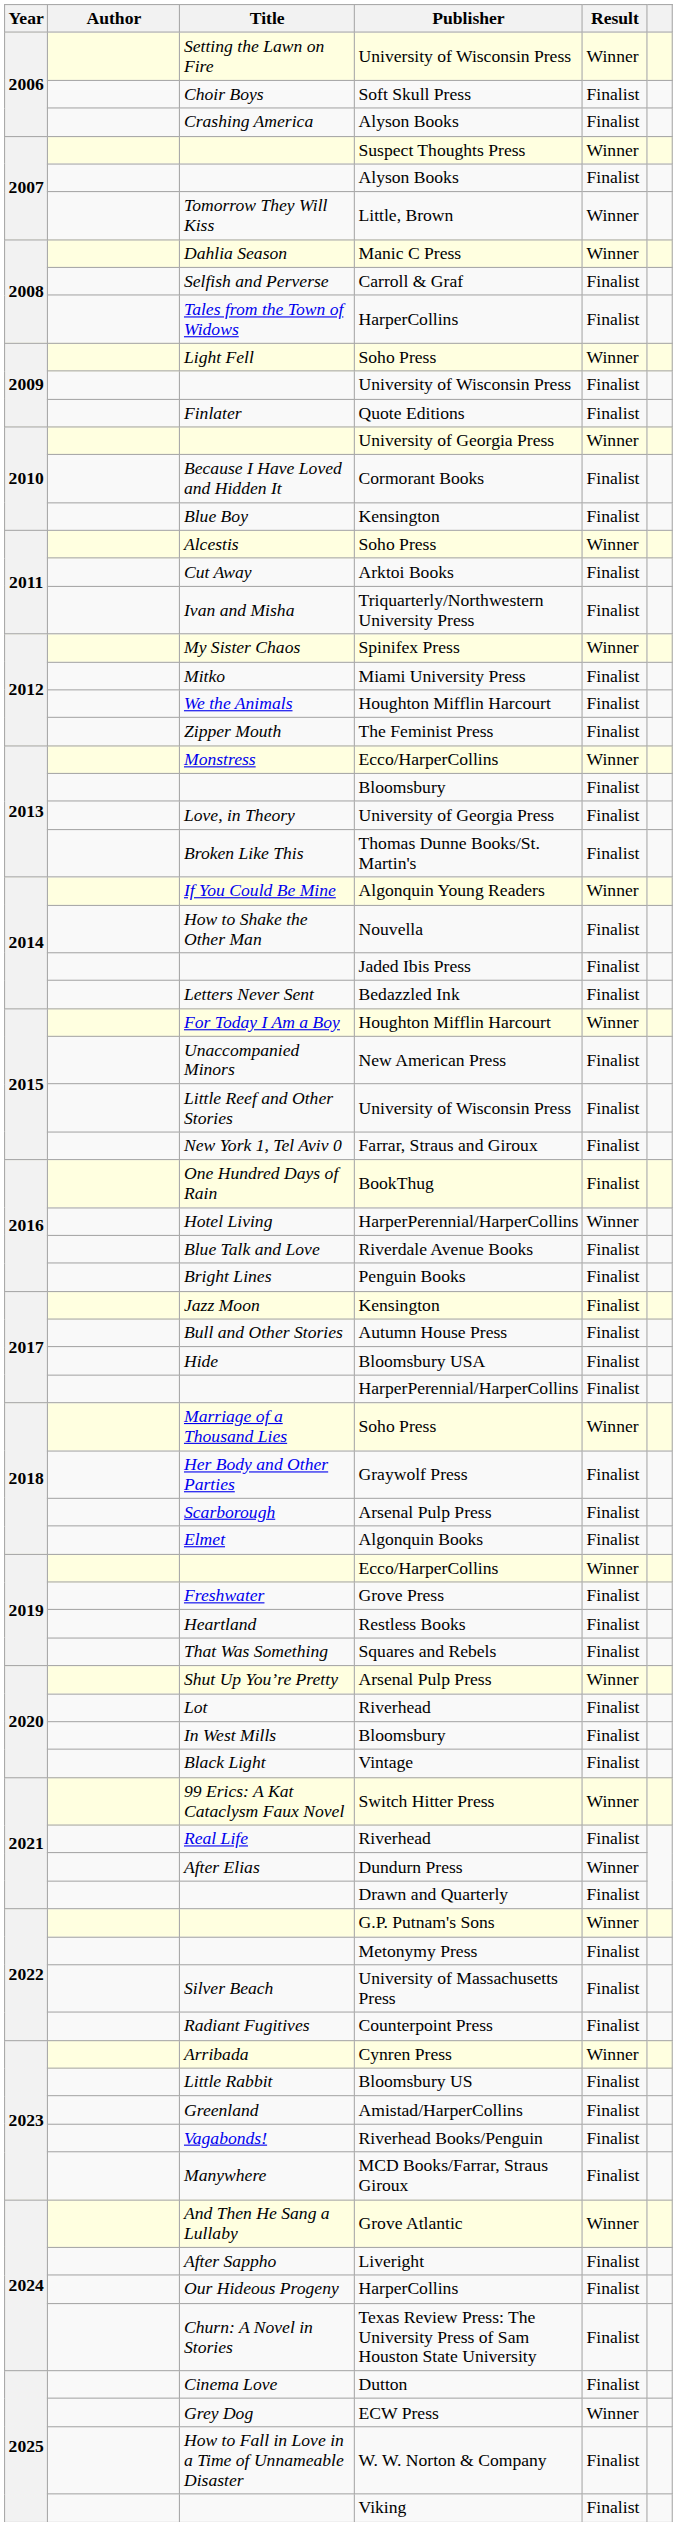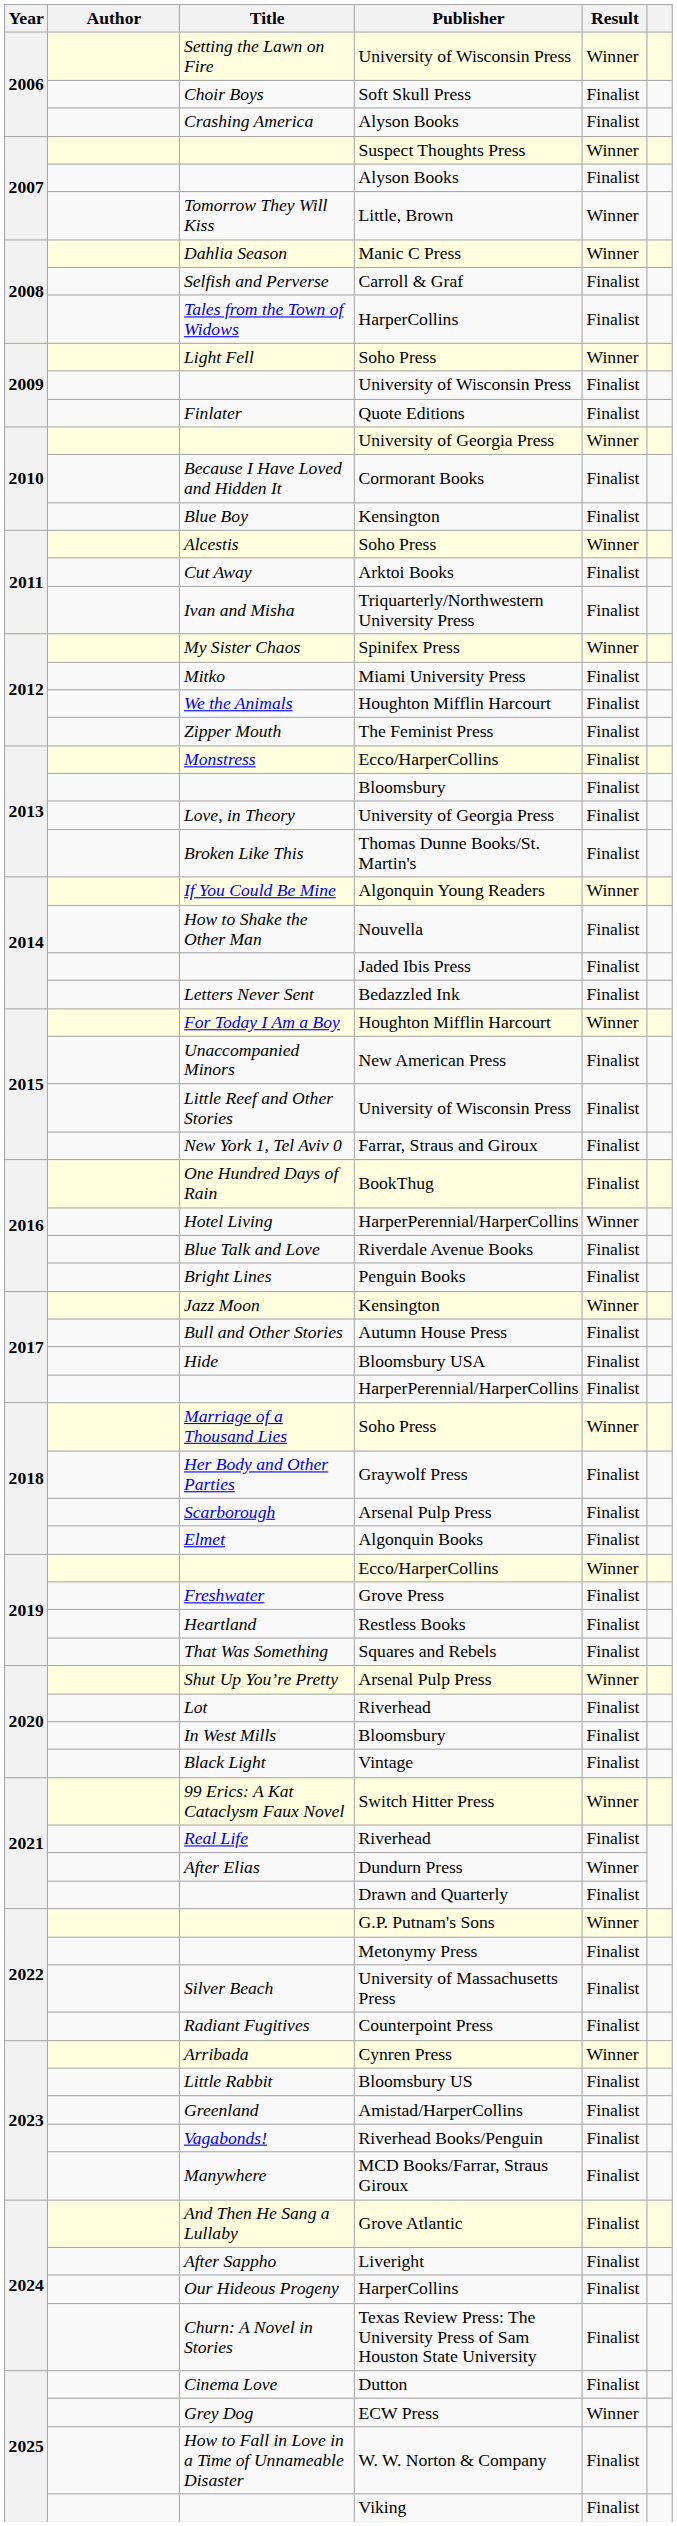 <table class="wikitable sortable mw-collapsible">
 <tr>
 <th scope="col" width="5%">Year</th>
 <th scope="col" width="25%">Author</th>
 <th scope="col" width="30%">Title</th>
 <th scope="col" width="25%">Publisher</th>
 <th scope="col" width="10%">Result</th>
 <th scope="col" width="5%"></th>
 </tr>
 <tr style=background:lightyellow>
 <th rowspan="3">2006</th>
 <td></td>
 <td><em>Setting the Lawn on Fire</em></td>
 <td>University of Wisconsin Press</td>
 <td>Winner</td>
 <td></td>
 </tr>
 <tr>
 <td></td>
 <td><em>Choir Boys</em></td>
 <td>Soft Skull Press</td>
 <td>Finalist</td>
 <td></td>
 </tr>
 <tr>
 <td></td>
 <td><em>Crashing America</em></td>
 <td>Alyson Books</td>
 <td>Finalist</td>
 <td></td>
 </tr>
 <tr style=background:lightyellow>
 <th rowspan="3">2007</th>
 <td></td>
 <td><em></em></td>
 <td>Suspect Thoughts Press</td>
 <td>Winner</td>
 <td></td>
 </tr>
 <tr>
 <td></td>
 <td><em></em></td>
 <td>Alyson Books</td>
 <td>Finalist</td>
 <td></td>
 </tr>
 <tr>
 <td></td>
 <td><em>Tomorrow They Will Kiss</em></td>
 <td>Little, Brown</td>
 <td>Winner</td>
 <td></td>
 </tr>
 <tr style=background:lightyellow>
 <th rowspan="3">2008</th>
 <td></td>
 <td><em>Dahlia Season</em></td>
 <td>Manic C Press</td>
 <td>Winner</td>
 <td></td>
 </tr>
 <tr>
 <td></td>
 <td><em>Selfish and Perverse</em></td>
 <td>Carroll & Graf</td>
 <td>Finalist</td>
 <td></td>
 </tr>
 <tr>
 <td></td>
 <td><em><a href='#'>Tales from the Town of Widows</a></em></td>
 <td>HarperCollins</td>
 <td>Finalist</td>
 <td></td>
 </tr>
 <tr style=background:lightyellow>
 <th rowspan="3">2009</th>
 <td></td>
 <td><em>Light Fell</em></td>
 <td>Soho Press</td>
 <td>Winner</td>
 <td></td>
 </tr>
 <tr>
 <td></td>
 <td><em></em></td>
 <td>University of Wisconsin Press</td>
 <td>Finalist</td>
 <td></td>
 </tr>
 <tr>
 <td></td>
 <td><em>Finlater</em></td>
 <td>Quote Editions</td>
 <td>Finalist</td>
 <td></td>
 </tr>
 <tr style=background:lightyellow>
 <th rowspan="3">2010</th>
 <td></td>
 <td><em></em></td>
 <td>University of Georgia Press</td>
 <td>Winner</td>
 <td></td>
 </tr>
 <tr>
 <td></td>
 <td><em>Because I Have Loved and Hidden It</em></td>
 <td>Cormorant Books</td>
 <td>Finalist</td>
 <td></td>
 </tr>
 <tr>
 <td></td>
 <td><em>Blue Boy</em></td>
 <td>Kensington</td>
 <td>Finalist</td>
 <td></td>
 </tr>
 <tr style=background:lightyellow>
 <th rowspan="3">2011</th>
 <td></td>
 <td><em>Alcestis</em></td>
 <td>Soho Press</td>
 <td>Winner</td>
 <td></td>
 </tr>
 <tr>
 <td></td>
 <td><em>Cut Away</em></td>
 <td>Arktoi Books</td>
 <td>Finalist</td>
 <td></td>
 </tr>
 <tr>
 <td></td>
 <td><em>Ivan and Misha</em></td>
 <td>Triquarterly/Northwestern University Press</td>
 <td>Finalist</td>
 <td></td>
 </tr>
 <tr style=background:lightyellow>
 <th rowspan="4">2012</th>
 <td></td>
 <td><em>My Sister Chaos</em></td>
 <td>Spinifex Press</td>
 <td>Winner</td>
 <td></td>
 </tr>
 <tr>
 <td></td>
 <td><em>Mitko</em></td>
 <td>Miami University Press</td>
 <td>Finalist</td>
 <td></td>
 </tr>
 <tr>
 <td></td>
 <td><em><a href='#'>We the Animals</a></em></td>
 <td>Houghton Mifflin Harcourt</td>
 <td>Finalist</td>
 <td></td>
 </tr>
 <tr>
 <td></td>
 <td><em>Zipper Mouth</em></td>
 <td>The Feminist Press</td>
 <td>Finalist</td>
 <td></td>
 </tr>
 <tr style=background:lightyellow>
 <th rowspan="4">2013</th>
 <td></td>
 <td><a href='#'><em>Monstress</em></a></td>
 <td>Ecco/HarperCollins</td>
-<td>Winner</td>
+<td>Finalist</td>
 <td></td>
 </tr>
 <tr>
 <td></td>
 <td><em></em></td>
 <td>Bloomsbury</td>
 <td>Finalist</td>
 <td></td>
 </tr>
 <tr>
 <td></td>
 <td><em>Love, in Theory</em></td>
 <td>University of Georgia Press</td>
 <td>Finalist</td>
 <td></td>
 </tr>
 <tr>
 <td></td>
 <td><em>Broken Like This</em></td>
 <td>Thomas Dunne Books/St. Martin's</td>
 <td>Finalist</td>
 <td></td>
 </tr>
 <tr style=background:lightyellow>
 <th rowspan="4">2014</th>
 <td></td>
 <td><em><a href='#'>If You Could Be Mine</a></em></td>
 <td>Algonquin Young Readers</td>
 <td>Winner</td>
 <td></td>
 </tr>
 <tr>
 <td></td>
 <td><em>How to Shake the Other Man</em></td>
 <td>Nouvella</td>
 <td>Finalist</td>
 <td></td>
 </tr>
 <tr>
 <td></td>
 <td><em></em></td>
 <td>Jaded Ibis Press</td>
 <td>Finalist</td>
 <td></td>
 </tr>
 <tr>
 <td></td>
 <td><em>Letters Never Sent</em></td>
 <td>Bedazzled Ink</td>
 <td>Finalist</td>
 <td></td>
 </tr>
 <tr style=background:lightyellow>
 <th rowspan="4">2015</th>
 <td></td>
 <td><em><a href='#'>For Today I Am a Boy</a></em></td>
 <td>Houghton Mifflin Harcourt</td>
 <td>Winner</td>
 <td></td>
 </tr>
 <tr>
 <td></td>
 <td><em>Unaccompanied Minors</em></td>
 <td>New American Press</td>
 <td>Finalist</td>
 <td></td>
 </tr>
 <tr>
 <td></td>
 <td><em>Little Reef and Other Stories</em></td>
 <td>University of Wisconsin Press</td>
 <td>Finalist</td>
 <td></td>
 </tr>
 <tr>
 <td></td>
 <td><em>New York 1, Tel Aviv 0</em></td>
 <td>Farrar, Straus and Giroux</td>
 <td>Finalist</td>
 <td></td>
 </tr>
 <tr style=background:lightyellow>
 <th rowspan="4">2016</th>
 <td></td>
 <td><em>One Hundred Days of Rain</em></td>
 <td>BookThug</td>
 <td>Finalist</td>
 <td></td>
 </tr>
 <tr>
 <td></td>
 <td><em>Hotel Living</em></td>
 <td>HarperPerennial/HarperCollins</td>
 <td>Winner</td>
 <td></td>
 </tr>
 <tr>
 <td></td>
 <td><em>Blue Talk and Love</em></td>
 <td>Riverdale Avenue Books</td>
 <td>Finalist</td>
 <td></td>
 </tr>
 <tr>
 <td></td>
 <td><em>Bright Lines</em></td>
 <td>Penguin Books</td>
 <td>Finalist</td>
 <td></td>
 </tr>
 <tr style=background:lightyellow>
 <th rowspan="4">2017</th>
 <td></td>
 <td><em>Jazz Moon</em></td>
 <td>Kensington</td>
-<td>Finalist</td>
+<td>Winner</td>
 <td></td>
 </tr>
 <tr>
 <td></td>
 <td><em>Bull and Other Stories</em></td>
 <td>Autumn House Press</td>
 <td>Finalist</td>
 <td></td>
 </tr>
 <tr>
 <td></td>
 <td><em>Hide</em></td>
 <td>Bloomsbury USA</td>
 <td>Finalist</td>
 <td></td>
 </tr>
 <tr>
 <td></td>
 <td><em></em></td>
 <td>HarperPerennial/HarperCollins</td>
 <td>Finalist</td>
 <td></td>
 </tr>
 <tr style=background:lightyellow>
 <th rowspan="4">2018</th>
 <td></td>
 <td><em><a href='#'>Marriage of a Thousand Lies</a></em></td>
 <td>Soho Press</td>
 <td>Winner</td>
 <td></td>
 </tr>
 <tr>
 <td></td>
 <td><em><a href='#'>Her Body and Other Parties</a></em></td>
 <td>Graywolf Press</td>
 <td>Finalist</td>
 <td></td>
 </tr>
 <tr>
 <td></td>
 <td><em><a href='#'>Scarborough</a></em></td>
 <td>Arsenal Pulp Press</td>
 <td>Finalist</td>
 <td></td>
 </tr>
 <tr>
 <td></td>
 <td><em><a href='#'>Elmet</a></em></td>
 <td>Algonquin Books</td>
 <td>Finalist</td>
 <td></td>
 </tr>
 <tr style=background:lightyellow>
 <th rowspan="4">2019</th>
 <td></td>
 <td><em></em></td>
 <td>Ecco/HarperCollins</td>
 <td>Winner</td>
 <td></td>
 </tr>
 <tr>
 <td></td>
 <td><em><a href='#'>Freshwater</a></em></td>
 <td>Grove Press</td>
 <td>Finalist</td>
 <td></td>
 </tr>
 <tr>
 <td></td>
 <td><em>Heartland</em></td>
 <td>Restless Books</td>
 <td>Finalist</td>
 <td></td>
 </tr>
 <tr>
 <td></td>
 <td><em>That Was Something</em></td>
 <td>Squares and Rebels</td>
 <td>Finalist</td>
 <td></td>
 </tr>
 <tr style=background:lightyellow>
 <th rowspan="4">2020</th>
 <td></td>
 <td><em>Shut Up You’re Pretty</em></td>
 <td>Arsenal Pulp Press</td>
 <td>Winner</td>
 <td></td>
 </tr>
 <tr>
 <td></td>
 <td><em>Lot</em></td>
 <td>Riverhead</td>
 <td>Finalist</td>
 <td></td>
 </tr>
 <tr>
 <td></td>
 <td><em>In West Mills</em></td>
 <td>Bloomsbury</td>
 <td>Finalist</td>
 <td></td>
 </tr>
 <tr>
 <td></td>
 <td><em>Black Light</em></td>
 <td>Vintage</td>
 <td>Finalist</td>
 <td></td>
 </tr>
 <tr style=background:lightyellow>
 <th rowspan="4">2021</th>
 <td></td>
 <td><em>99 Erics: A Kat Cataclysm Faux Novel</em></td>
 <td>Switch Hitter Press</td>
 <td>Winner</td>
 <td></td>
 </tr>
 <tr>
 <td></td>
 <td><em><a href='#'>Real Life</a></em></td>
 <td>Riverhead</td>
 <td>Finalist</td>
 <td rowspan="3"></td>
 </tr>
 <tr>
 <td></td>
 <td><em>After Elias</em></td>
 <td>Dundurn Press</td>
 <td>Winner</td>
 </tr>
 <tr>
 <td></td>
 <td><em></em></td>
 <td>Drawn and Quarterly</td>
 <td>Finalist</td>
 </tr>
 <tr style=background:lightyellow>
 <th rowspan="4">2022</th>
 <td></td>
 <td><em></em></td>
 <td>G.P. Putnam's Sons</td>
 <td>Winner</td>
 <td></td>
 </tr>
 <tr>
 <td></td>
 <td><em></em></td>
 <td>Metonymy Press</td>
 <td>Finalist</td>
 <td></td>
 </tr>
 <tr>
 <td></td>
 <td><em>Silver Beach</em></td>
 <td>University of Massachusetts Press</td>
 <td>Finalist</td>
 <td></td>
 </tr>
 <tr>
 <td></td>
 <td><em>Radiant Fugitives</em></td>
 <td>Counterpoint Press</td>
 <td>Finalist</td>
 <td></td>
 </tr>
 <tr style=background:lightyellow>
 <th rowspan="5">2023</th>
 <td></td>
 <td><em>Arribada</em></td>
 <td>Cynren Press</td>
 <td>Winner</td>
 <td></td>
 </tr>
 <tr>
 <td></td>
 <td><em>Little Rabbit</em></td>
 <td>Bloomsbury US</td>
 <td>Finalist</td>
 <td></td>
 </tr>
 <tr>
 <td></td>
 <td><em>Greenland</em></td>
 <td>Amistad/HarperCollins</td>
 <td>Finalist</td>
 <td></td>
 </tr>
 <tr>
 <td></td>
 <td><em><a href='#'>Vagabonds!</a></em></td>
 <td>Riverhead Books/Penguin</td>
 <td>Finalist</td>
 <td></td>
 </tr>
 <tr>
 <td></td>
 <td><em>Manywhere</em></td>
 <td>MCD Books/Farrar, Straus Giroux</td>
 <td>Finalist</td>
 <td></td>
 </tr>
 <tr style=background:lightyellow>
 <th rowspan="4">2024</th>
 <td></td>
 <td><em>And Then He Sang a Lullaby</em></td>
 <td>Grove Atlantic</td>
-<td>Winner</td>
+<td>Finalist</td>
 <td></td>
 </tr>
 <tr>
 <td></td>
 <td><em>After Sappho</em></td>
 <td>Liveright</td>
 <td>Finalist</td>
 <td></td>
 </tr>
 <tr>
 <td></td>
 <td><em>Our Hideous Progeny</em></td>
 <td>HarperCollins</td>
 <td>Finalist</td>
 <td></td>
 </tr>
 <tr>
 <td></td>
 <td><em>Churn: A Novel in Stories</em></td>
 <td>Texas Review Press: The University Press of Sam Houston State University</td>
 <td>Finalist</td>
 <td></td>
 </tr>
 <tr>
 <th rowspan="4">2025</th>
 <td></td>
 <td><em>Cinema Love</em></td>
 <td>Dutton</td>
 <td>Finalist</td>
 <td></td>
 </tr>
 <tr>
 <td></td>
 <td><em>Grey Dog</em></td>
 <td>ECW Press</td>
 <td>Winner</td>
 <td></td>
 </tr>
 <tr>
 <td></td>
 <td><em>How to Fall in Love in a Time of Unnameable Disaster</em></td>
 <td>W. W. Norton & Company</td>
 <td>Finalist</td>
 <td></td>
 </tr>
 <tr>
 <td></td>
 <td><em></em></td>
 <td>Viking</td>
 <td>Finalist</td>
 <td></td>
 </tr>
 </table>
